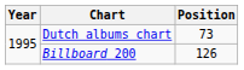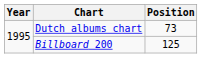 <table class="wikitable">
 <tr>
 <th>Year</th>
 <th>Chart</th>
 <th>Position</th>
 </tr>
 <tr>
 <td rowspan="2">1995</td>
 <td><a href='#'>Dutch albums chart</a></td>
 <td align="center">73</td>
 </tr>
 <tr>
 <td><a href='#'><em>Billboard</em> 200</a></td>
-<td align="center">126</td>
+<td align="center">125</td>
 </tr>
 </table>
